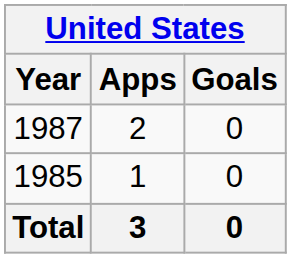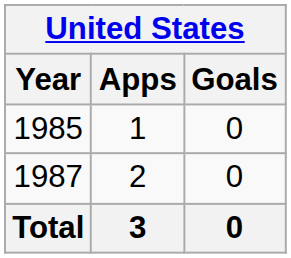 <table class="wikitable" style="text-align:center">
 <tr>
 <th colspan=3><a href='#'>United States</a></th>
 </tr>
 <tr>
 <th>Year</th>
 <th>Apps</th>
 <th>Goals</th>
 </tr>
 <tr>
-<td>1987</td>
-<td>2</td>
+<td>1985</td>
+<td>1</td>
 <td>0</td>
 </tr>
 <tr>
-<td>1985</td>
-<td>1</td>
+<td>1987</td>
+<td>2</td>
 <td>0</td>
 </tr>
 <tr>
 <th>Total</th>
 <th>3</th>
 <th>0</th>
 </tr>
 </table>
